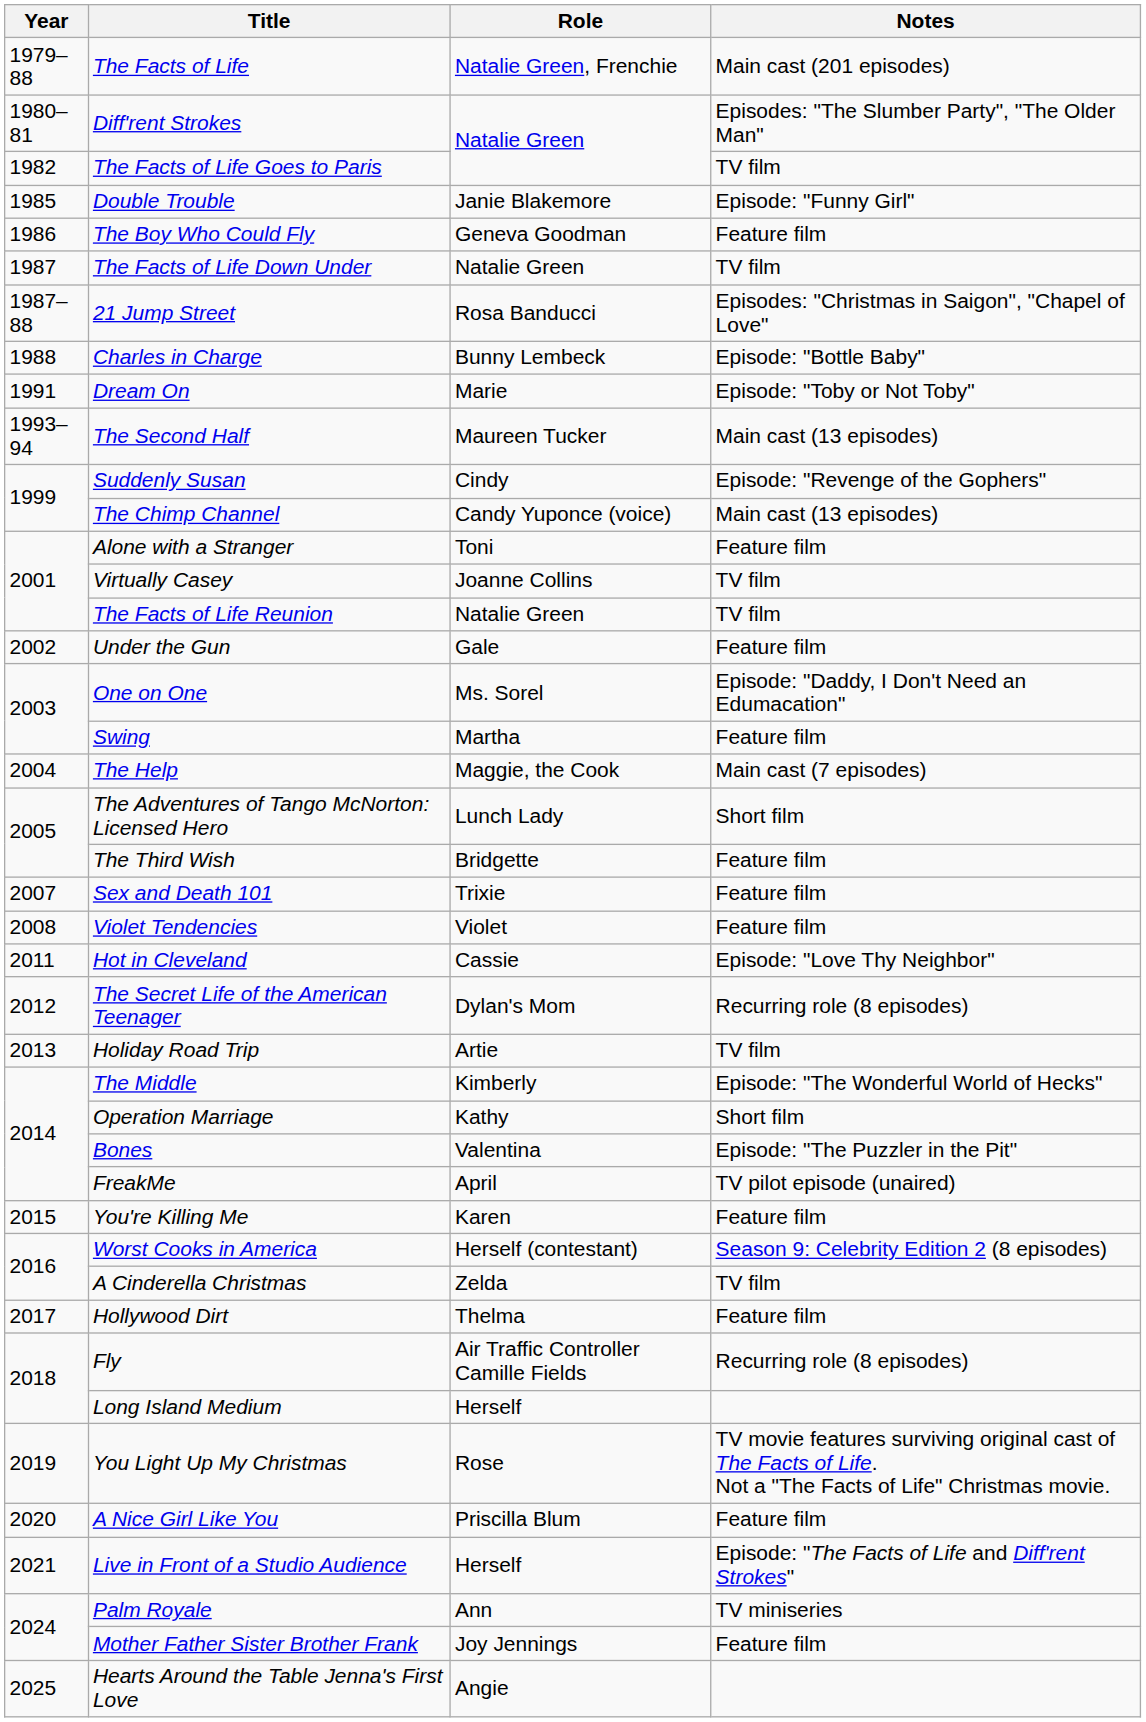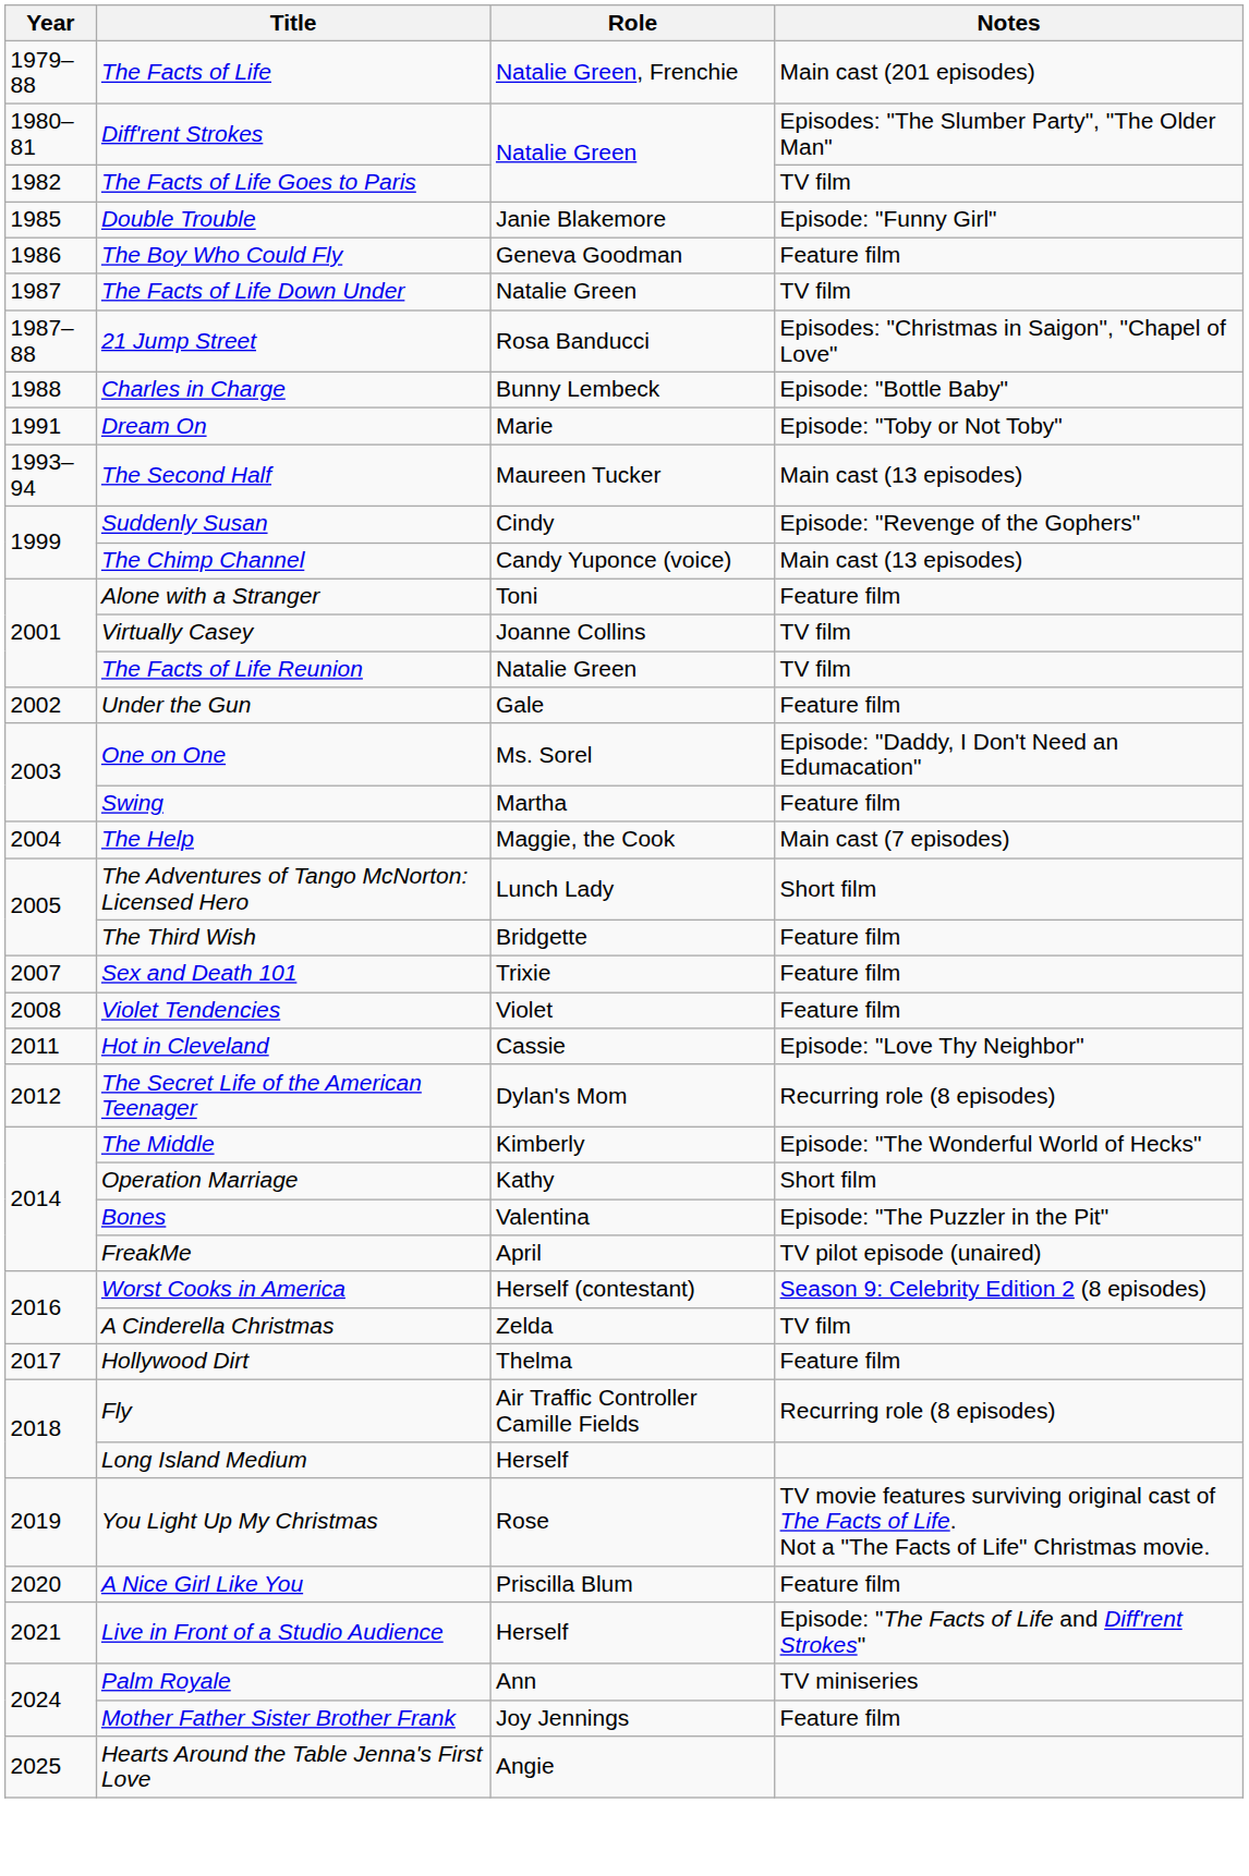 <table class="wikitable sortable">
 <tr>
 <th>Year</th>
 <th>Title</th>
 <th>Role</th>
 <th class="unsortable">Notes</th>
 </tr>
 <tr>
 <td>1979–88</td>
 <td data-sort-value="Facts of Life, The"><em><a href='#'>The Facts of Life</a></em></td>
 <td><a href='#'>Natalie Green</a>, Frenchie</td>
 <td>Main cast (201 episodes)</td>
 </tr>
 <tr>
 <td>1980–81</td>
 <td><em><a href='#'>Diff'rent Strokes</a></em></td>
 <td rowspan=2><a href='#'>Natalie Green</a></td>
 <td>Episodes: "The Slumber Party", "The Older Man"</td>
 </tr>
 <tr>
 <td>1982</td>
 <td data-sort-value="Facts of Life Goes to Paris, The"><em><a href='#'>The Facts of Life Goes to Paris</a></em></td>
 <td>TV film</td>
 </tr>
 <tr>
 <td>1985</td>
 <td><em><a href='#'>Double Trouble</a></em></td>
 <td>Janie Blakemore</td>
 <td>Episode: "Funny Girl"</td>
 </tr>
 <tr>
 <td>1986</td>
 <td data-sort-value="Boy Who Could Fly, The"><em><a href='#'>The Boy Who Could Fly</a></em></td>
 <td>Geneva Goodman</td>
 <td>Feature film</td>
 </tr>
 <tr>
 <td>1987</td>
 <td data-sort-value="Facts of Life Down Under, The"><em><a href='#'>The Facts of Life Down Under</a></em></td>
 <td>Natalie Green</td>
 <td>TV film</td>
 </tr>
 <tr>
 <td>1987–88</td>
 <td><em><a href='#'>21 Jump Street</a></em></td>
 <td>Rosa Banducci</td>
 <td>Episodes: "Christmas in Saigon", "Chapel of Love"</td>
 </tr>
 <tr>
 <td>1988</td>
 <td><em><a href='#'>Charles in Charge</a></em></td>
 <td>Bunny Lembeck</td>
 <td>Episode: "Bottle Baby"</td>
 </tr>
 <tr>
 <td>1991</td>
 <td><em><a href='#'>Dream On</a></em></td>
 <td>Marie</td>
 <td>Episode: "Toby or Not Toby"</td>
 </tr>
 <tr>
 <td>1993–94</td>
 <td data-sort-value="Second Half, The"><em><a href='#'>The Second Half</a></em></td>
 <td>Maureen Tucker</td>
 <td>Main cast (13 episodes)</td>
 </tr>
 <tr>
 <td rowspan="2">1999</td>
 <td><em><a href='#'>Suddenly Susan</a></em></td>
 <td>Cindy</td>
 <td>Episode: "Revenge of the Gophers"</td>
 </tr>
 <tr>
 <td data-sort-value="Chimp Channel, The"><em><a href='#'>The Chimp Channel</a></em></td>
 <td>Candy Yuponce (voice)</td>
 <td>Main cast (13 episodes)</td>
 </tr>
 <tr>
 <td rowspan="3">2001</td>
 <td><em>Alone with a Stranger</em></td>
 <td>Toni</td>
 <td>Feature film</td>
 </tr>
 <tr>
 <td><em>Virtually Casey</em></td>
 <td>Joanne Collins</td>
 <td>TV film</td>
 </tr>
 <tr>
 <td data-sort-value="Facts of Life Reunion, The"><em><a href='#'>The Facts of Life Reunion</a></em></td>
 <td>Natalie Green</td>
 <td>TV film</td>
 </tr>
 <tr>
 <td>2002</td>
 <td><em>Under the Gun</em></td>
 <td>Gale</td>
 <td>Feature film</td>
 </tr>
 <tr>
 <td rowspan="2">2003</td>
 <td><em><a href='#'>One on One</a></em></td>
 <td>Ms. Sorel</td>
 <td>Episode: "Daddy, I Don't Need an Edumacation"</td>
 </tr>
 <tr>
 <td><em><a href='#'>Swing</a></em></td>
 <td>Martha</td>
 <td>Feature film</td>
 </tr>
 <tr>
 <td>2004</td>
 <td data-sort-value="Help, The"><em><a href='#'>The Help</a></em></td>
 <td>Maggie, the Cook</td>
 <td>Main cast (7 episodes)</td>
 </tr>
 <tr>
 <td rowspan="2">2005</td>
 <td data-sort-value="Adventures of Tango McNorton: Licensed Hero, The"><em>The Adventures of Tango McNorton: Licensed Hero</em></td>
 <td>Lunch Lady</td>
 <td>Short film</td>
 </tr>
 <tr>
 <td data-sort-value="Third Wish, The"><em>The Third Wish</em></td>
 <td>Bridgette</td>
 <td>Feature film</td>
 </tr>
 <tr>
 <td>2007</td>
 <td><em><a href='#'>Sex and Death 101</a></em></td>
 <td>Trixie</td>
 <td>Feature film</td>
 </tr>
 <tr>
 <td>2008</td>
 <td><em><a href='#'>Violet Tendencies</a></em></td>
 <td>Violet</td>
 <td>Feature film</td>
 </tr>
 <tr>
 <td>2011</td>
 <td><em><a href='#'>Hot in Cleveland</a></em></td>
 <td>Cassie</td>
 <td>Episode: "Love Thy Neighbor"</td>
 </tr>
 <tr>
 <td>2012</td>
 <td data-sort-value="Secret Life of the American Teenager, The"><em><a href='#'>The Secret Life of the American Teenager</a></em></td>
 <td>Dylan's Mom</td>
 <td>Recurring role (8 episodes)</td>
 </tr>
 <tr>
-<td>2013</td>
-<td><em>Holiday Road Trip</em></td>
-<td>Artie</td>
-<td>TV film</td>
-</tr>
-<tr>
 <td rowspan="4">2014</td>
 <td data-sort-value="Middle, The"><em><a href='#'>The Middle</a></em></td>
 <td>Kimberly</td>
 <td>Episode: "The Wonderful World of Hecks"</td>
 </tr>
 <tr>
 <td><em>Operation Marriage</em></td>
 <td>Kathy</td>
 <td>Short film</td>
 </tr>
 <tr>
 <td><em><a href='#'>Bones</a></em></td>
 <td>Valentina</td>
 <td>Episode: "The Puzzler in the Pit"</td>
 </tr>
 <tr>
 <td><em>FreakMe</em></td>
 <td>April</td>
 <td>TV pilot episode (unaired)</td>
-</tr>
-<tr>
-<td>2015</td>
-<td><em>You're Killing Me</em></td>
-<td>Karen</td>
-<td>Feature film</td>
 </tr>
 <tr>
 <td rowspan="2">2016</td>
 <td><em><a href='#'>Worst Cooks in America</a></em></td>
 <td>Herself (contestant)</td>
 <td><a href='#'>Season 9: Celebrity Edition 2</a> (8 episodes)</td>
 </tr>
 <tr>
 <td data-sort-value="Cinderella Christmas, A"><em>A Cinderella Christmas</em></td>
 <td>Zelda</td>
 <td>TV film</td>
 </tr>
 <tr>
 <td>2017</td>
 <td><em>Hollywood Dirt</em></td>
 <td>Thelma</td>
 <td>Feature film</td>
 </tr>
 <tr>
 <td rowspan="2">2018</td>
 <td><em>Fly</em></td>
 <td>Air Traffic Controller Camille Fields</td>
 <td>Recurring role (8 episodes)</td>
 </tr>
 <tr>
 <td><em>Long Island Medium</em></td>
 <td>Herself</td>
 <td></td>
 </tr>
 <tr>
 <td>2019</td>
 <td><em>You Light Up My Christmas</em></td>
 <td>Rose</td>
 <td>TV movie features surviving original cast of <em><a href='#'>The Facts of Life</a></em>.<br>Not a "The Facts of Life" Christmas movie.</td>
 </tr>
 <tr>
 <td>2020</td>
 <td data-sort-value="Nice Girl Like You, A"><em><a href='#'>A Nice Girl Like You</a></em></td>
 <td>Priscilla Blum</td>
 <td>Feature film</td>
 </tr>
 <tr>
 <td>2021</td>
 <td><em><a href='#'>Live in Front of a Studio Audience</a></em></td>
 <td>Herself</td>
 <td>Episode: "<em>The Facts of Life</em> and <em><a href='#'>Diff'rent Strokes</a></em>"</td>
 </tr>
 <tr>
 <td rowspan="2">2024</td>
 <td><em><a href='#'>Palm Royale</a></em></td>
 <td>Ann</td>
 <td>TV miniseries</td>
 </tr>
 <tr>
 <td><em><a href='#'>Mother Father Sister Brother Frank</a></em></td>
 <td>Joy Jennings</td>
 <td>Feature film</td>
 </tr>
 <tr>
 <td>2025</td>
 <td><em>Hearts Around the Table Jenna's First Love</em></td>
 <td>Angie</td>
 <td></td>
 </tr>
 </table>
